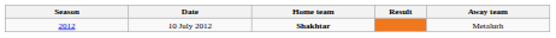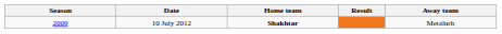 <table class="wikitable" style="text-align: center; width=20%; font-size: 11px">
 <tr>
 <th rowspan=1 width=12%>Season</th>
 <th rowspan=1 width=12%>Date</th>
 <th rowspan=1 width=12%>Home team</th>
 <th rowspan=1 width=5%>Result</th>
 <th rowspan=1 width=12%>Away team</th>
 </tr>
 <tr>
-<td><a href='#'>2012</a></td>
+<td><a href='#'>2009</a></td>
 <td>10 July 2012</td>
 <td><strong>Shakhtar</strong></td>
 <td bgcolor=f1771d></td>
 <td>Metalurh</td>
 </tr>
 </table>
